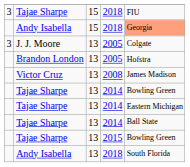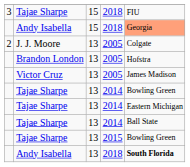 <table class="wikitable">
 <tr>
 </tr>
 <tr>
 <td>3</td>
 <td><a href='#'>Tajae Sharpe</a></td>
 <td>15</td>
 <td><a href='#'>2018</a></td>
 <td style="font-size:80%;">FIU</td>
 </tr>
 <tr>
 <td></td>
 <td><a href='#'>Andy Isabella</a></td>
 <td>15</td>
 <td><a href='#'>2018</a></td>
 <td style="background: lightsalmon; font-size:80%;">Georgia</td>
 </tr>
 <tr>
-<td>3</td>
+<td>2</td>
 <td>J. J. Moore</td>
 <td>13</td>
 <td><a href='#'>2005</a></td>
 <td style="font-size:80%;">Colgate</td>
 </tr>
 <tr>
 <td></td>
 <td><a href='#'>Brandon London</a></td>
 <td>13</td>
 <td><a href='#'>2005</a></td>
 <td style="font-size:80%;">Hofstra</td>
 </tr>
 <tr>
 <td></td>
 <td><a href='#'>Victor Cruz</a></td>
 <td>13</td>
-<td><a href='#'>2008</a></td>
+<td><a href='#'>2005</a></td>
 <td style="font-size:80%;">James Madison</td>
 </tr>
 <tr>
 <td></td>
 <td><a href='#'>Tajae Sharpe</a></td>
 <td>13</td>
 <td><a href='#'>2014</a></td>
 <td style="font-size:80%;">Bowling Green</td>
 </tr>
 <tr>
 <td></td>
 <td><a href='#'>Tajae Sharpe</a></td>
 <td>13</td>
 <td><a href='#'>2014</a></td>
 <td style="font-size:80%;">Eastern Michigan</td>
 </tr>
 <tr>
 <td></td>
 <td><a href='#'>Tajae Sharpe</a></td>
 <td>13</td>
 <td><a href='#'>2014</a></td>
 <td style="font-size:80%;">Ball State</td>
 </tr>
 <tr>
 <td></td>
 <td><a href='#'>Tajae Sharpe</a></td>
 <td>13</td>
 <td><a href='#'>2015</a></td>
 <td style="font-size:80%;">Bowling Green</td>
 </tr>
 <tr>
 <td></td>
 <td><a href='#'>Andy Isabella</a></td>
 <td>13</td>
 <td><a href='#'>2018</a></td>
-<td style="font-size:80%;">South Florida</td>
+<td style="font-size:80%;"><strong>South Florida</strong></td>
 </tr>
 </table>
